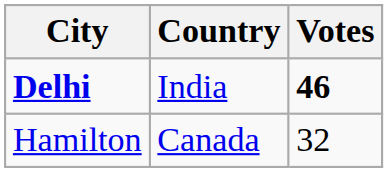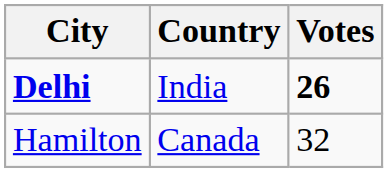 <table class="wikitable">
 <tr>
 <th>City</th>
 <th>Country</th>
 <th>Votes</th>
 </tr>
 <tr>
 <td><strong><a href='#'>Delhi</a></strong></td>
 <td> <a href='#'>India</a></td>
-<td><strong>46</strong></td>
+<td><strong>26</strong></td>
 </tr>
 <tr>
 <td><a href='#'>Hamilton</a></td>
 <td> <a href='#'>Canada</a></td>
 <td>32</td>
 </tr>
 </table>
